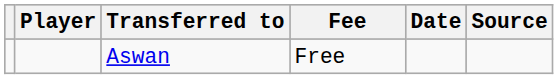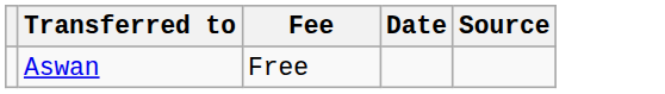 <table class="wikitable plainrowheaders sortable">
 <tr>
 <th></th>
-<th scope="col">Player</th>
 <th>Transferred to</th>
 <th style="width: 65px;">Fee</th>
 <th scope="col">Date</th>
 <th scope="col">Source</th>
 </tr>
 <tr>
 <td align="center"></td>
-<td></td>
 <td> <a href='#'>Aswan</a></td>
 <td>Free</td>
 <td></td>
 <td></td>
 </tr>
 </table>
